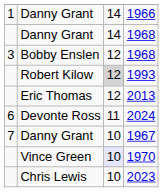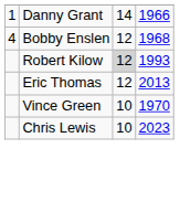 <table class="wikitable">
 <tr>
 </tr>
 <tr>
 <td>1</td>
 <td>Danny Grant</td>
 <td>14</td>
 <td><a href='#'>1966</a></td>
 </tr>
 <tr>
-<td></td>
-<td>Danny Grant</td>
-<td>14</td>
-<td><a href='#'>1968</a></td>
-</tr>
-<tr>
-<td>3</td>
+<td>4</td>
 <td>Bobby Enslen</td>
 <td>12</td>
 <td><a href='#'>1968</a></td>
 </tr>
 <tr>
 <td></td>
 <td>Robert Kilow</td>
 <td style="background: lightgrey;">12</td>
 <td><a href='#'>1993</a></td>
 </tr>
 <tr>
 <td></td>
 <td>Eric Thomas</td>
 <td>12</td>
 <td><a href='#'>2013</a></td>
 </tr>
 <tr>
-<td>6</td>
-<td>Devonte Ross</td>
-<td>11</td>
-<td><a href='#'>2024</a></td>
-</tr>
-<tr>
-<td>7</td>
-<td>Danny Grant</td>
-<td>10</td>
-<td><a href='#'>1967</a></td>
-</tr>
-<tr>
 <td></td>
 <td>Vince Green</td>
-<td style="background: lavender;">10</td>
+<td>10</td>
 <td><a href='#'>1970</a></td>
 </tr>
 <tr>
 <td></td>
 <td>Chris Lewis</td>
 <td>10</td>
 <td><a href='#'>2023</a></td>
 </tr>
 </table>
